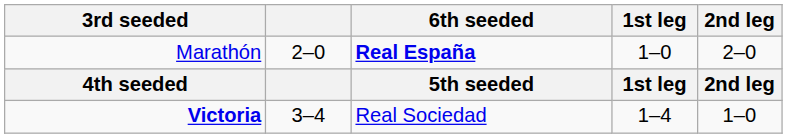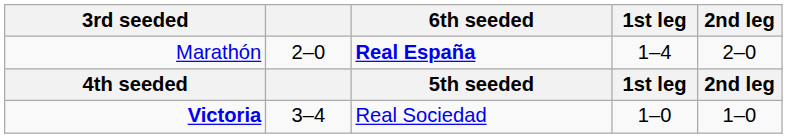 <table class="wikitable">
 <tr>
 <th style="width:200px;">3rd seeded</th>
 <th style="width:60px;"></th>
 <th style="width:200px;">6th seeded</th>
 <th style="width:60px;">1st leg</th>
 <th style="width:60px;">2nd leg</th>
 </tr>
 <tr>
 <td style="text-align:right;"><a href='#'>Marathón</a></td>
 <td style="text-align:center;">2–0</td>
 <td><a href='#'><strong>Real España</strong></a></td>
-<td style="text-align:center;">1–0</td>
+<td style="text-align:center;">1–4</td>
 <td style="text-align:center;">2–0</td>
 </tr>
 <tr>
 <th style="width:200px;">4th seeded</th>
 <th style="width:60px;"></th>
 <th style="width:200px;">5th seeded</th>
 <th style="width:60px;">1st leg</th>
 <th style="width:60px;">2nd leg</th>
 </tr>
 <tr>
 <td style="text-align:right;"><a href='#'><strong>Victoria</strong></a></td>
 <td style="text-align:center;">3–4</td>
 <td><a href='#'>Real Sociedad</a></td>
-<td style="text-align:center;">1–4</td>
+<td style="text-align:center;">1–0</td>
 <td style="text-align:center;">1–0</td>
 </tr>
 </table>
